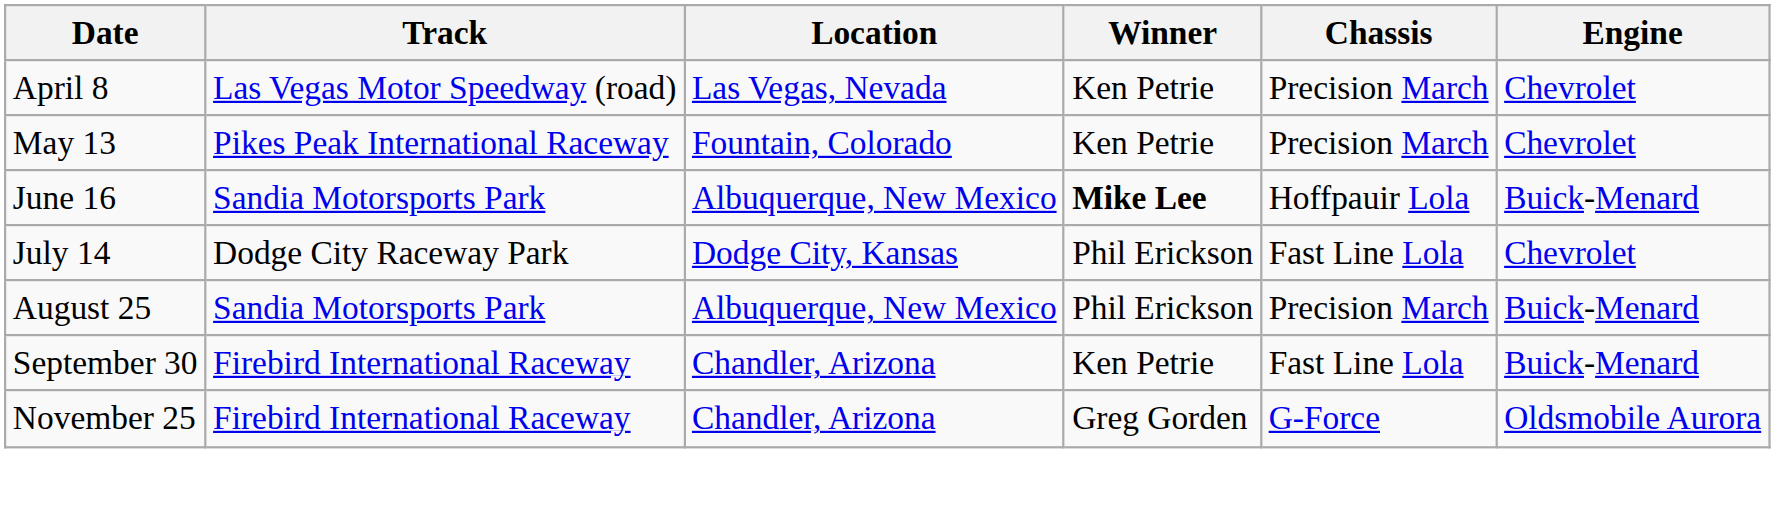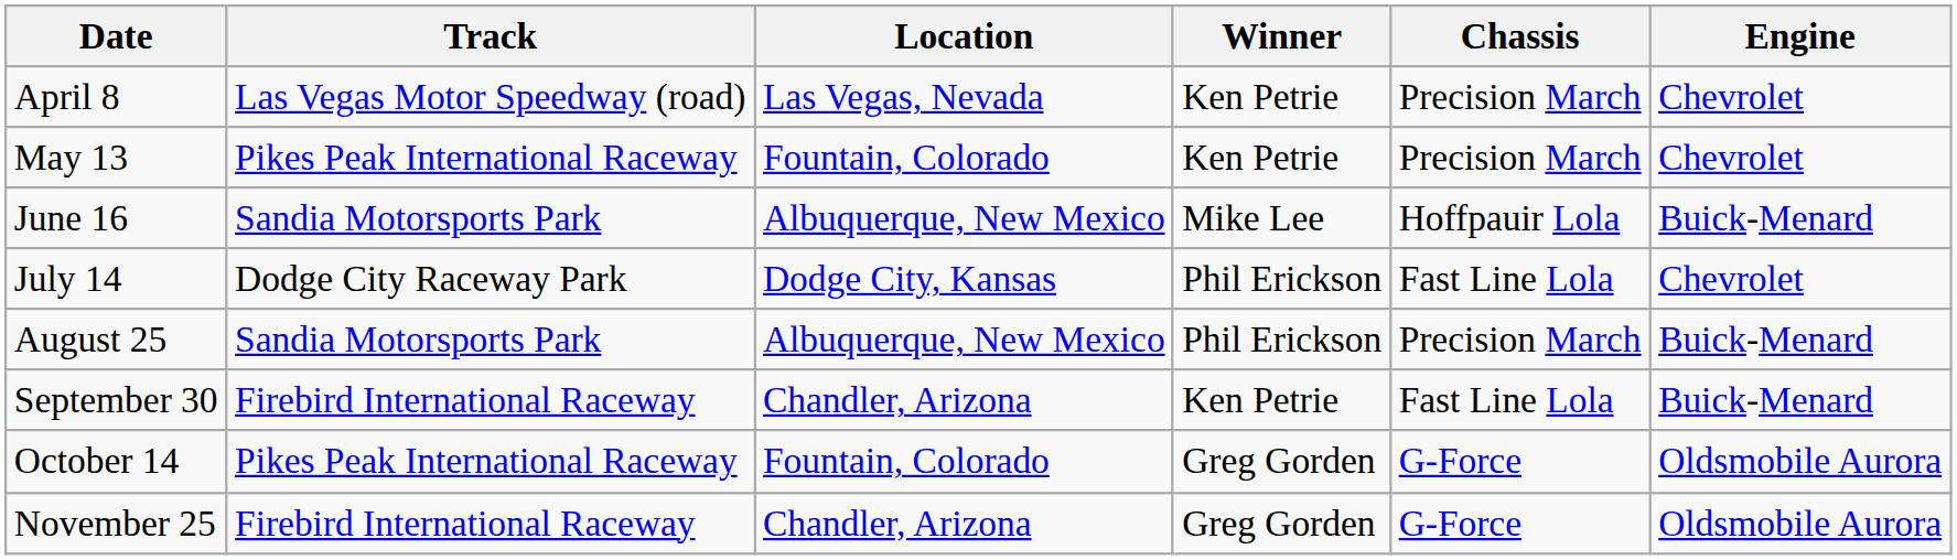 <table class="wikitable" style="font-size: 95%;">
 <tr>
 <th>Date</th>
 <th>Track</th>
 <th>Location</th>
 <th>Winner</th>
 <th>Chassis</th>
 <th>Engine</th>
 </tr>
 <tr>
 <td>April 8</td>
 <td><a href='#'>Las Vegas Motor Speedway</a> (road)</td>
 <td><a href='#'>Las Vegas, Nevada</a></td>
 <td>Ken Petrie</td>
 <td>Precision <a href='#'>March</a></td>
 <td><a href='#'>Chevrolet</a></td>
 </tr>
 <tr>
 <td>May 13</td>
 <td><a href='#'>Pikes Peak International Raceway</a></td>
 <td><a href='#'>Fountain, Colorado</a></td>
 <td>Ken Petrie</td>
 <td>Precision <a href='#'>March</a></td>
 <td><a href='#'>Chevrolet</a></td>
 </tr>
 <tr>
 <td>June 16</td>
 <td><a href='#'>Sandia Motorsports Park</a></td>
 <td><a href='#'>Albuquerque, New Mexico</a></td>
-<td><strong>Mike Lee</strong></td>
+<td>Mike Lee</td>
 <td>Hoffpauir <a href='#'>Lola</a></td>
 <td><a href='#'>Buick</a>-<a href='#'>Menard</a></td>
 </tr>
 <tr>
 <td>July 14</td>
 <td>Dodge City Raceway Park</td>
 <td><a href='#'>Dodge City, Kansas</a></td>
 <td>Phil Erickson</td>
 <td>Fast Line <a href='#'>Lola</a></td>
 <td><a href='#'>Chevrolet</a></td>
 </tr>
 <tr>
 <td>August 25</td>
 <td><a href='#'>Sandia Motorsports Park</a></td>
 <td><a href='#'>Albuquerque, New Mexico</a></td>
 <td>Phil Erickson</td>
 <td>Precision <a href='#'>March</a></td>
 <td><a href='#'>Buick</a>-<a href='#'>Menard</a></td>
 </tr>
 <tr>
 <td>September 30</td>
 <td><a href='#'>Firebird International Raceway</a></td>
 <td><a href='#'>Chandler, Arizona</a></td>
 <td>Ken Petrie</td>
 <td>Fast Line <a href='#'>Lola</a></td>
 <td><a href='#'>Buick</a>-<a href='#'>Menard</a></td>
 </tr>
 <tr>
+<td>October 14</td>
+<td><a href='#'>Pikes Peak International Raceway</a></td>
+<td><a href='#'>Fountain, Colorado</a></td>
+<td>Greg Gorden</td>
+<td><a href='#'>G-Force</a></td>
+<td><a href='#'>Oldsmobile Aurora</a></td>
+</tr>
+<tr>
 <td>November 25</td>
 <td><a href='#'>Firebird International Raceway</a></td>
 <td><a href='#'>Chandler, Arizona</a></td>
 <td>Greg Gorden</td>
 <td><a href='#'>G-Force</a></td>
 <td><a href='#'>Oldsmobile Aurora</a></td>
 </tr>
 </table>
